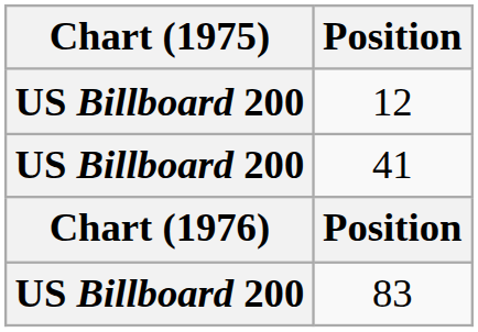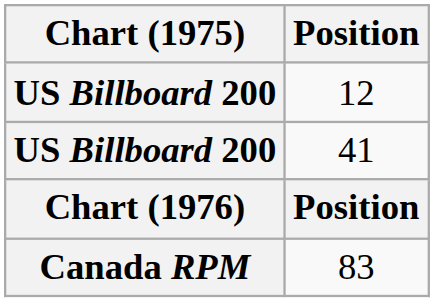 <table class="wikitable plainrowheaders" style="text-align:center">
 <tr>
 <th scope="col">Chart (1975)</th>
 <th scope="col">Position</th>
 </tr>
 <tr>
 <th scope="row">US <em>Billboard</em> 200</th>
 <td>12</td>
 </tr>
 <tr>
 <th scope="row">US <em>Billboard</em> 200</th>
 <td>41</td>
 </tr>
 <tr>
 <th scope="col">Chart (1976)</th>
 <th scope="col">Position</th>
 </tr>
 <tr>
-<th scope="row">US <em>Billboard</em> 200</th>
+<th scope="row">Canada <em>RPM</em></th>
 <td>83</td>
 </tr>
 </table>
